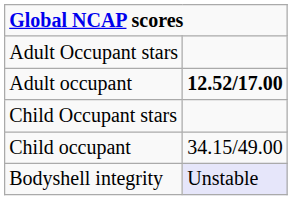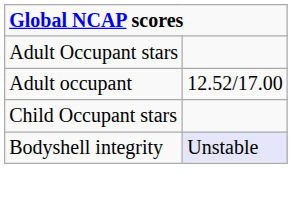 <table class="wikitable">
 <tr>
 <td colspan="2"><strong><a href='#'>Global NCAP</a> scores</strong></td>
 </tr>
 <tr>
 <td>Adult Occupant stars</td>
 <td></td>
 </tr>
 <tr>
 <td>Adult occupant</td>
-<td><strong>12.52/17.00</strong></td>
+<td>12.52/17.00</td>
 </tr>
 <tr>
 <td>Child Occupant stars</td>
 <td></td>
 </tr>
 <tr>
-<td>Child occupant</td>
-<td>34.15/49.00</td>
-</tr>
-<tr>
 <td>Bodyshell integrity</td>
 <td style="background: lavender;">Unstable</td>
 </tr>
 </table>
